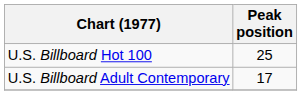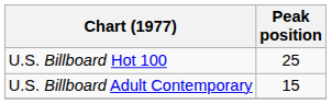 <table class="wikitable">
 <tr>
 <th>Chart (1977)</th>
 <th>Peak<br>position</th>
 </tr>
 <tr>
 <td>U.S. <em>Billboard</em>  <a href='#'>Hot 100</a></td>
 <td align="center">25</td>
 </tr>
 <tr>
 <td>U.S. <em>Billboard</em>  <a href='#'>Adult Contemporary</a></td>
-<td align="center">17</td>
+<td align="center">15</td>
 </tr>
 <tr>
 </tr>
 </table>
